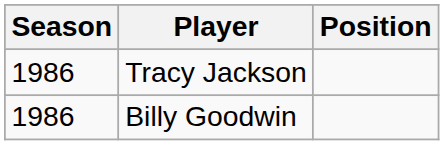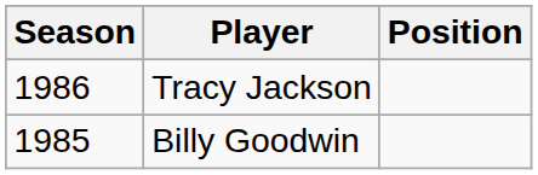 <table class="wikitable">
 <tr>
 <th>Season</th>
 <th>Player</th>
 <th>Position</th>
 </tr>
 <tr>
 <td>1986</td>
 <td>Tracy Jackson</td>
 <td></td>
 </tr>
 <tr>
-<td>1986</td>
+<td>1985</td>
 <td>Billy Goodwin</td>
 <td></td>
 </tr>
 </table>
